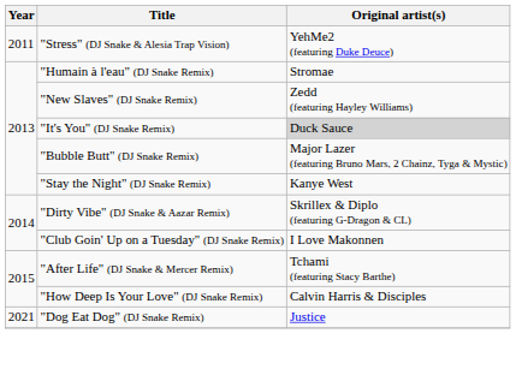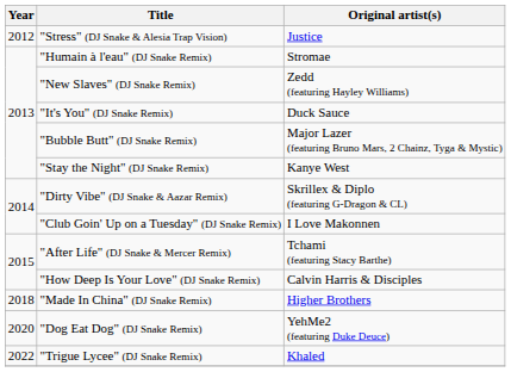 <table class="wikitable">
 <tr>
 <th>Year</th>
 <th>Title</th>
 <th>Original artist(s)</th>
 </tr>
 <tr>
-<td>2011</td>
+<td>2012</td>
 <td>"Stress" <small>(DJ Snake & Alesia Trap Vision)</small></td>
-<td>YehMe2<br><small>(featuring <a href='#'>Duke Deuce</a>)</small></td>
+<td><a href='#'>Justice</a></td>
 </tr>
 <tr>
 <td rowspan="5">2013</td>
 <td>"Humain à l'eau" <small>(DJ Snake Remix)</small></td>
 <td>Stromae</td>
 </tr>
 <tr>
 <td>"New Slaves" <small>(DJ Snake Remix)</small></td>
 <td>Zedd<br><small>(featuring Hayley Williams)</small></td>
 </tr>
 <tr>
 <td>"It's You" <small>(DJ Snake Remix)</small></td>
-<td style="background: lightgrey;">Duck Sauce</td>
+<td>Duck Sauce</td>
 </tr>
 <tr>
 <td>"Bubble Butt" <small>(DJ Snake Remix)</small></td>
 <td>Major Lazer<br><small>(featuring Bruno Mars, 2 Chainz, Tyga & Mystic)</small></td>
 </tr>
 <tr>
 <td>"Stay the Night" <small>(DJ Snake Remix)</small></td>
 <td>Kanye West</td>
 </tr>
 <tr>
 <td rowspan="2">2014</td>
 <td>"Dirty Vibe" <small>(DJ Snake & Aazar Remix)</small></td>
 <td>Skrillex & Diplo<br><small>(featuring G-Dragon & CL)</small></td>
 </tr>
 <tr>
 <td>"Club Goin' Up on a Tuesday" <small>(DJ Snake Remix)</small></td>
 <td>I Love Makonnen</td>
 </tr>
 <tr>
 <td rowspan="2">2015</td>
 <td>"After Life" <small>(DJ Snake & Mercer Remix)</small></td>
 <td>Tchami<br><small>(featuring Stacy Barthe)</small></td>
 </tr>
 <tr>
 <td>"How Deep Is Your Love" <small>(DJ Snake Remix)</small></td>
 <td>Calvin Harris & Disciples</td>
 </tr>
 <tr>
-<td>2021</td>
+<td>2018</td>
+<td>"Made In China" <small>(DJ Snake Remix)</small></td>
+<td><a href='#'>Higher Brothers</a></td>
+</tr>
+<tr>
+<td>2020</td>
 <td>"Dog Eat Dog" <small>(DJ Snake Remix)</small></td>
-<td><a href='#'>Justice</a></td>
+<td>YehMe2<br><small>(featuring <a href='#'>Duke Deuce</a>)</small></td>
+</tr>
+<tr>
+<td>2022</td>
+<td>"Trigue Lycee" <small>(DJ Snake Remix)</small></td>
+<td><a href='#'>Khaled</a><br></td>
 </tr>
 <tr>
 </tr>
 </table>
